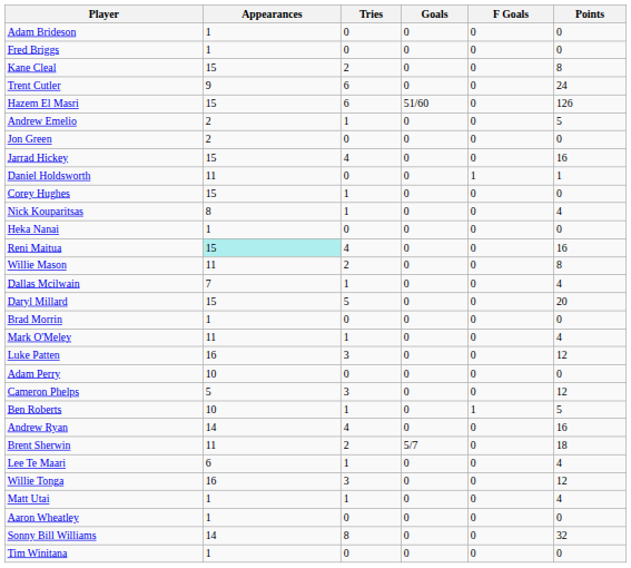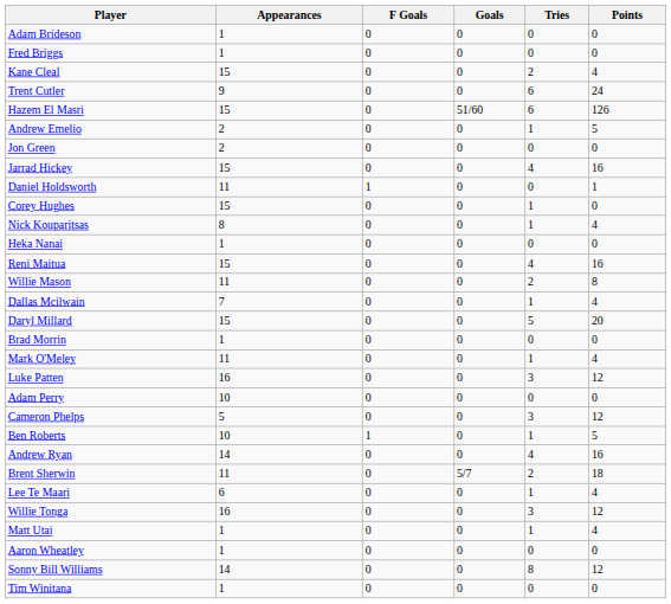 <table class="wikitable sortable"  style="width:65%; font-size:90%;">
 <tr>
 <th>Player</th>
 <th>Appearances</th>
+<th>F Goals</th>
+<th>Goals</th>
 <th>Tries</th>
-<th>Goals</th>
-<th>F Goals</th>
 <th>Points</th>
 </tr>
 <tr>
 <td><a href='#'>Adam Brideson</a></td>
 <td>1</td>
 <td>0</td>
 <td>0</td>
 <td>0</td>
 <td>0</td>
 </tr>
 <tr>
 <td><a href='#'>Fred Briggs</a></td>
 <td>1</td>
 <td>0</td>
 <td>0</td>
 <td>0</td>
 <td>0</td>
 </tr>
 <tr>
 <td><a href='#'>Kane Cleal</a></td>
 <td>15</td>
-<td>2</td>
 <td>0</td>
 <td>0</td>
-<td>8</td>
+<td>2</td>
+<td>4</td>
 </tr>
 <tr>
 <td><a href='#'>Trent Cutler</a></td>
 <td>9</td>
-<td>6</td>
 <td>0</td>
 <td>0</td>
+<td>6</td>
 <td>24</td>
 </tr>
 <tr>
 <td><a href='#'>Hazem El Masri</a></td>
 <td>15</td>
+<td>0</td>
+<td>51/60</td>
 <td>6</td>
-<td>51/60</td>
-<td>0</td>
 <td>126</td>
 </tr>
 <tr>
 <td><a href='#'>Andrew Emelio</a></td>
 <td>2</td>
-<td>1</td>
 <td>0</td>
 <td>0</td>
+<td>1</td>
 <td>5</td>
 </tr>
 <tr>
 <td><a href='#'>Jon Green</a></td>
 <td>2</td>
 <td>0</td>
 <td>0</td>
 <td>0</td>
 <td>0</td>
 </tr>
 <tr>
 <td><a href='#'>Jarrad Hickey</a></td>
 <td>15</td>
-<td>4</td>
 <td>0</td>
 <td>0</td>
+<td>4</td>
 <td>16</td>
 </tr>
 <tr>
 <td><a href='#'>Daniel Holdsworth</a></td>
 <td>11</td>
+<td>1</td>
 <td>0</td>
 <td>0</td>
-<td>1</td>
 <td>1</td>
 </tr>
 <tr>
 <td><a href='#'>Corey Hughes</a></td>
 <td>15</td>
-<td>1</td>
 <td>0</td>
 <td>0</td>
+<td>1</td>
 <td>0</td>
 </tr>
 <tr>
 <td><a href='#'>Nick Kouparitsas</a></td>
 <td>8</td>
-<td>1</td>
 <td>0</td>
 <td>0</td>
+<td>1</td>
 <td>4</td>
 </tr>
 <tr>
 <td><a href='#'>Heka Nanai</a></td>
 <td>1</td>
 <td>0</td>
 <td>0</td>
 <td>0</td>
 <td>0</td>
 </tr>
 <tr>
 <td><a href='#'>Reni Maitua</a></td>
-<td style="background: paleturquoise;">15</td>
-<td>4</td>
+<td>15</td>
 <td>0</td>
 <td>0</td>
+<td>4</td>
 <td>16</td>
 </tr>
 <tr>
 <td><a href='#'>Willie Mason</a></td>
 <td>11</td>
-<td>2</td>
 <td>0</td>
 <td>0</td>
+<td>2</td>
 <td>8</td>
 </tr>
 <tr>
 <td><a href='#'>Dallas Mcilwain</a></td>
 <td>7</td>
-<td>1</td>
 <td>0</td>
 <td>0</td>
+<td>1</td>
 <td>4</td>
 </tr>
 <tr>
 <td><a href='#'>Daryl Millard</a></td>
 <td>15</td>
-<td>5</td>
 <td>0</td>
 <td>0</td>
+<td>5</td>
 <td>20</td>
 </tr>
 <tr>
 <td><a href='#'>Brad Morrin</a></td>
 <td>1</td>
 <td>0</td>
 <td>0</td>
 <td>0</td>
 <td>0</td>
 </tr>
 <tr>
 <td><a href='#'>Mark O'Meley</a></td>
 <td>11</td>
-<td>1</td>
 <td>0</td>
 <td>0</td>
+<td>1</td>
 <td>4</td>
 </tr>
 <tr>
 <td><a href='#'>Luke Patten</a></td>
 <td>16</td>
-<td>3</td>
 <td>0</td>
 <td>0</td>
+<td>3</td>
 <td>12</td>
 </tr>
 <tr>
 <td><a href='#'>Adam Perry</a></td>
 <td>10</td>
 <td>0</td>
 <td>0</td>
 <td>0</td>
 <td>0</td>
 </tr>
 <tr>
 <td><a href='#'>Cameron Phelps</a></td>
 <td>5</td>
-<td>3</td>
 <td>0</td>
 <td>0</td>
+<td>3</td>
 <td>12</td>
 </tr>
 <tr>
 <td><a href='#'>Ben Roberts</a></td>
 <td>10</td>
 <td>1</td>
 <td>0</td>
 <td>1</td>
 <td>5</td>
 </tr>
 <tr>
 <td><a href='#'>Andrew Ryan</a></td>
 <td>14</td>
-<td>4</td>
 <td>0</td>
 <td>0</td>
+<td>4</td>
 <td>16</td>
 </tr>
 <tr>
 <td><a href='#'>Brent Sherwin</a></td>
 <td>11</td>
+<td>0</td>
+<td>5/7</td>
 <td>2</td>
-<td>5/7</td>
-<td>0</td>
 <td>18</td>
 </tr>
 <tr>
 <td><a href='#'>Lee Te Maari</a></td>
 <td>6</td>
-<td>1</td>
 <td>0</td>
 <td>0</td>
+<td>1</td>
 <td>4</td>
 </tr>
 <tr>
 <td><a href='#'>Willie Tonga</a></td>
 <td>16</td>
-<td>3</td>
 <td>0</td>
 <td>0</td>
+<td>3</td>
 <td>12</td>
 </tr>
 <tr>
 <td><a href='#'>Matt Utai</a></td>
 <td>1</td>
-<td>1</td>
 <td>0</td>
 <td>0</td>
+<td>1</td>
 <td>4</td>
 </tr>
 <tr>
 <td><a href='#'>Aaron Wheatley</a></td>
 <td>1</td>
 <td>0</td>
 <td>0</td>
 <td>0</td>
 <td>0</td>
 </tr>
 <tr>
 <td><a href='#'>Sonny Bill Williams</a></td>
 <td>14</td>
-<td>8</td>
 <td>0</td>
 <td>0</td>
-<td>32</td>
+<td>8</td>
+<td>12</td>
 </tr>
 <tr>
 <td><a href='#'>Tim Winitana</a></td>
 <td>1</td>
 <td>0</td>
 <td>0</td>
 <td>0</td>
 <td>0</td>
 </tr>
 </table>
